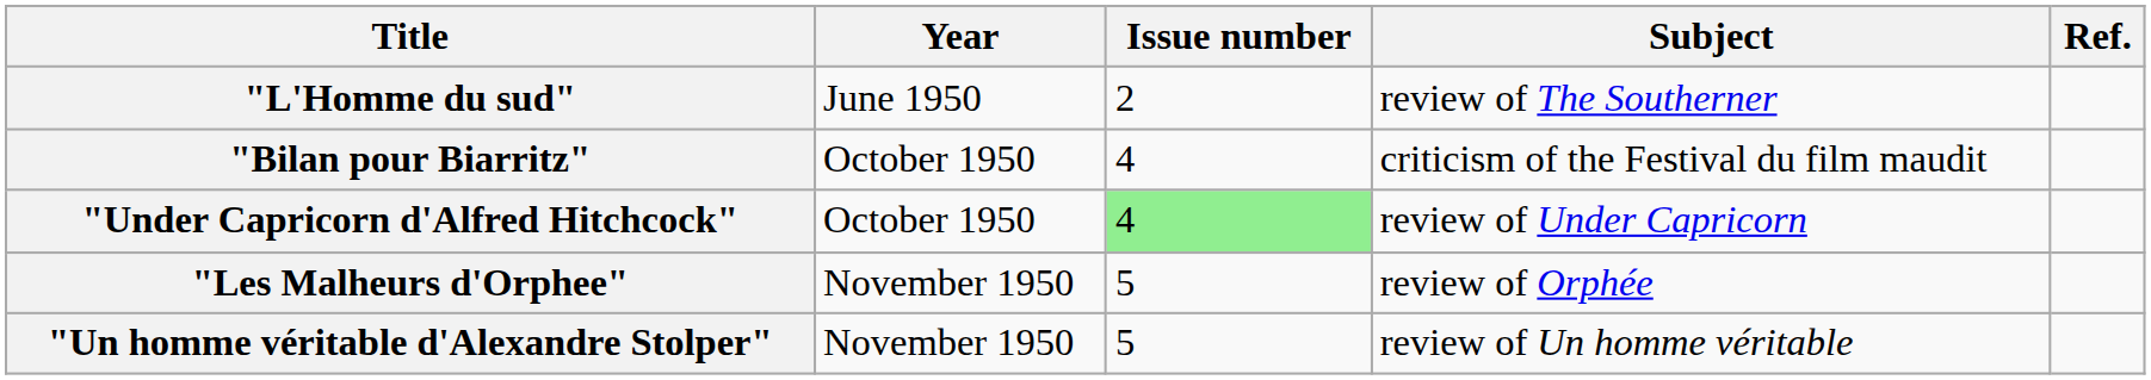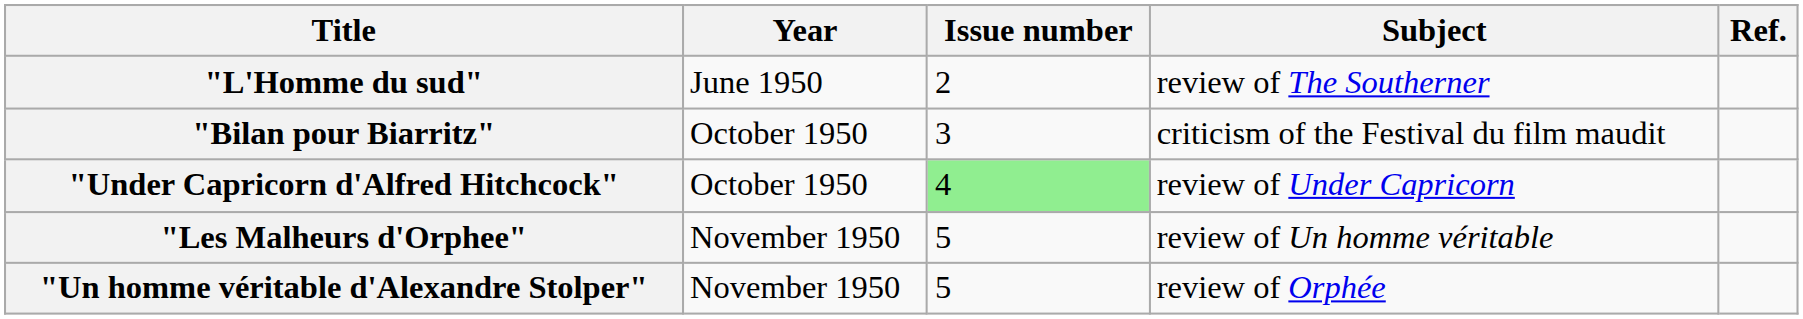 <table class="wikitable plainrowheaders sortable" style="width:100%;">
 <tr>
 <th scope="col">Title</th>
 <th scope="col">Year</th>
 <th scope="col">Issue number</th>
 <th scope="col">Subject</th>
 <th scope="col" class="unsortable">Ref.</th>
 </tr>
 <tr>
 <th scope="row">"L'Homme du sud"</th>
 <td>June 1950</td>
 <td>2</td>
 <td>review of <em><a href='#'>The Southerner</a></em></td>
 <td></td>
 </tr>
 <tr>
 <th scope="row">"Bilan pour Biarritz"</th>
 <td>October 1950</td>
-<td>4</td>
+<td>3</td>
 <td>criticism of the Festival du film maudit</td>
 <td></td>
 </tr>
 <tr>
 <th scope="row">"Under Capricorn d'Alfred Hitchcock"</th>
 <td>October 1950</td>
 <td style="background: lightgreen;">4</td>
 <td>review of <em><a href='#'>Under Capricorn</a></em></td>
 <td></td>
 </tr>
 <tr>
 <th scope="row">"Les Malheurs d'Orphee"</th>
 <td>November 1950</td>
 <td>5</td>
-<td>review of <em><a href='#'>Orphée</a></em></td>
+<td>review of <em>Un homme véritable</em></td>
 <td></td>
 </tr>
 <tr>
 <th scope="row">"Un homme véritable d'Alexandre Stolper"</th>
 <td>November 1950</td>
 <td>5</td>
-<td>review of <em>Un homme véritable</em></td>
+<td>review of <em><a href='#'>Orphée</a></em></td>
 <td></td>
 </tr>
 </table>
